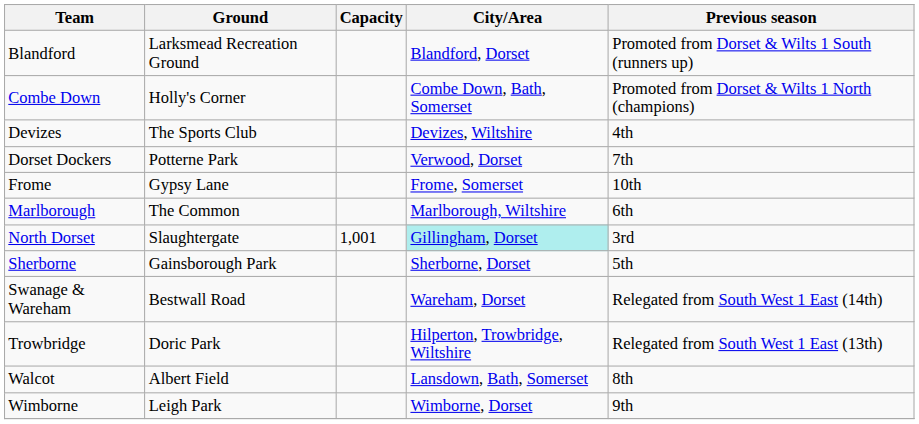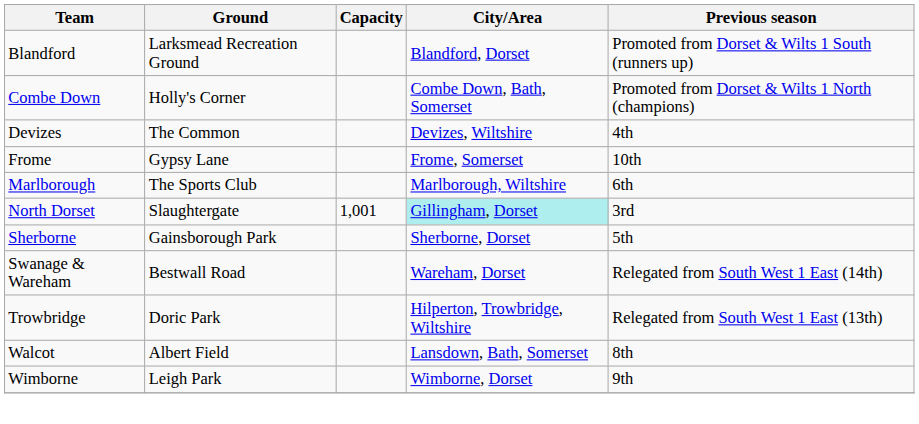 <table class="wikitable sortable" width=100%>
 <tr>
 <th>Team</th>
 <th>Ground</th>
 <th>Capacity</th>
 <th>City/Area</th>
 <th>Previous season</th>
 </tr>
 <tr>
 <td>Blandford</td>
 <td>Larksmead Recreation Ground</td>
 <td></td>
 <td><a href='#'>Blandford</a>, <a href='#'>Dorset</a></td>
 <td>Promoted from <a href='#'>Dorset & Wilts 1 South</a> (runners up)</td>
 </tr>
 <tr>
 <td><a href='#'>Combe Down</a></td>
 <td>Holly's Corner</td>
 <td></td>
 <td><a href='#'>Combe Down</a>, <a href='#'>Bath</a>, <a href='#'>Somerset</a></td>
 <td>Promoted from <a href='#'>Dorset & Wilts 1 North</a> (champions)</td>
 </tr>
 <tr>
 <td>Devizes</td>
-<td>The Sports Club</td>
+<td>The Common</td>
 <td></td>
 <td><a href='#'>Devizes</a>, <a href='#'>Wiltshire</a></td>
 <td>4th</td>
-</tr>
-<tr>
-<td>Dorset Dockers</td>
-<td>Potterne Park</td>
-<td></td>
-<td><a href='#'>Verwood</a>, <a href='#'>Dorset</a></td>
-<td>7th</td>
 </tr>
 <tr>
 <td>Frome</td>
 <td>Gypsy Lane</td>
 <td></td>
 <td><a href='#'>Frome</a>, <a href='#'>Somerset</a></td>
 <td>10th</td>
 </tr>
 <tr>
 <td><a href='#'>Marlborough</a></td>
-<td>The Common</td>
+<td>The Sports Club</td>
 <td></td>
 <td><a href='#'>Marlborough, Wiltshire</a></td>
 <td>6th</td>
 </tr>
 <tr>
 <td><a href='#'>North Dorset</a></td>
 <td>Slaughtergate</td>
 <td>1,001</td>
 <td style="background: paleturquoise;"><a href='#'>Gillingham</a>, <a href='#'>Dorset</a></td>
 <td>3rd</td>
 </tr>
 <tr>
 <td><a href='#'>Sherborne</a></td>
 <td>Gainsborough Park</td>
 <td></td>
 <td><a href='#'>Sherborne</a>, <a href='#'>Dorset</a></td>
 <td>5th</td>
 </tr>
 <tr>
 <td>Swanage & Wareham</td>
 <td>Bestwall Road</td>
 <td></td>
 <td><a href='#'>Wareham</a>, <a href='#'>Dorset</a></td>
 <td>Relegated from <a href='#'>South West 1 East</a> (14th)</td>
 </tr>
 <tr>
 <td>Trowbridge</td>
 <td>Doric Park</td>
 <td></td>
 <td><a href='#'>Hilperton</a>, <a href='#'>Trowbridge</a>, <a href='#'>Wiltshire</a></td>
 <td>Relegated from <a href='#'>South West 1 East</a> (13th)</td>
 </tr>
 <tr>
 <td>Walcot</td>
 <td>Albert Field</td>
 <td></td>
 <td><a href='#'>Lansdown</a>, <a href='#'>Bath</a>, <a href='#'>Somerset</a></td>
 <td>8th</td>
 </tr>
 <tr>
 <td>Wimborne</td>
 <td>Leigh Park</td>
 <td></td>
 <td><a href='#'>Wimborne</a>, <a href='#'>Dorset</a></td>
 <td>9th</td>
 </tr>
 <tr>
 </tr>
 </table>
